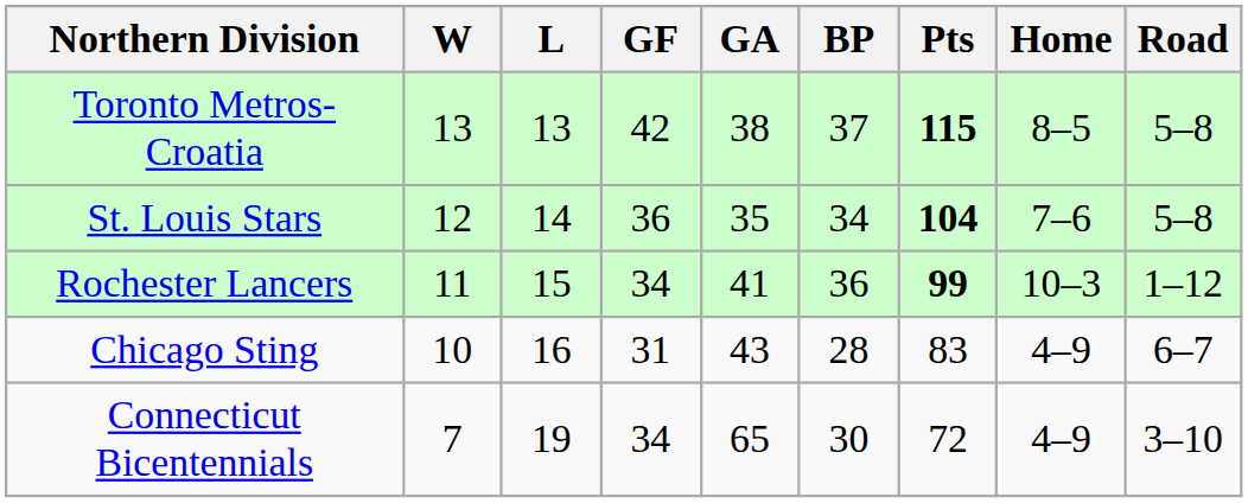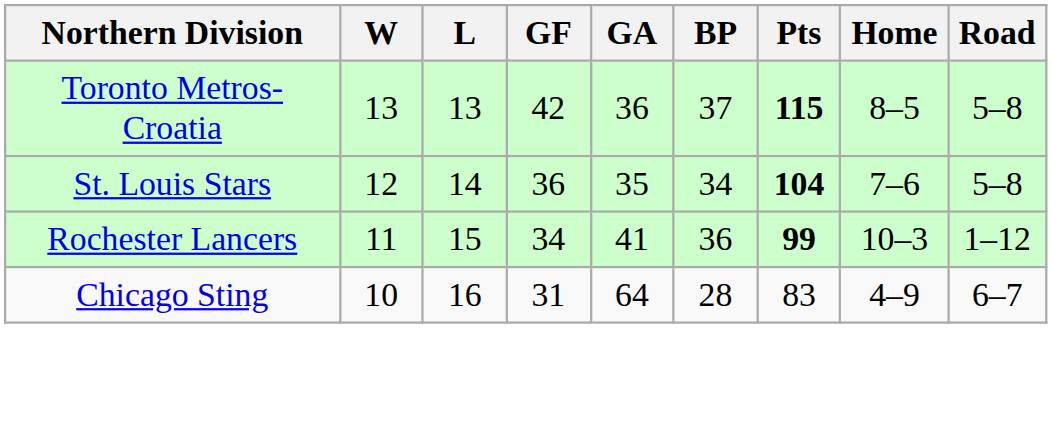 <table class="wikitable"  style="width:470px; font-size:95%; text-align:center;">
 <tr>
 <th style="width:30%;">Northern Division</th>
 <th style="width:7.5%;">W</th>
 <th style="width:7.5%;">L</th>
 <th style="width:7.5%;">GF</th>
 <th style="width:7.5%;">GA</th>
 <th style="width:7.5%;">BP</th>
 <th style="width:7.5%;">Pts</th>
 <th style="width:7.5%;">Home</th>
 <th style="width:7.5%;">Road</th>
 </tr>
 <tr style="background:#cfc;">
 <td><a href='#'>Toronto Metros-Croatia</a></td>
 <td>13</td>
 <td>13</td>
 <td>42</td>
-<td>38</td>
+<td>36</td>
 <td>37</td>
 <td><strong>115</strong></td>
 <td>8–5</td>
 <td>5–8</td>
 </tr>
 <tr style="background:#cfc;">
 <td><a href='#'>St. Louis Stars</a></td>
 <td>12</td>
 <td>14</td>
 <td>36</td>
 <td>35</td>
 <td>34</td>
 <td><strong>104</strong></td>
 <td>7–6</td>
 <td>5–8</td>
 </tr>
 <tr style="background:#cfc;">
 <td><a href='#'>Rochester Lancers</a></td>
 <td>11</td>
 <td>15</td>
 <td>34</td>
 <td>41</td>
 <td>36</td>
 <td><strong>99</strong></td>
 <td>10–3</td>
 <td>1–12</td>
 </tr>
 <tr>
 <td><a href='#'>Chicago Sting</a></td>
 <td>10</td>
 <td>16</td>
 <td>31</td>
-<td>43</td>
+<td>64</td>
 <td>28</td>
 <td>83</td>
 <td>4–9</td>
 <td>6–7</td>
 </tr>
-<tr>
-<td><a href='#'>Connecticut Bicentennials</a></td>
-<td>7</td>
-<td>19</td>
-<td>34</td>
-<td>65</td>
-<td>30</td>
-<td>72</td>
-<td>4–9</td>
-<td>3–10</td>
-</tr>
 </table>
